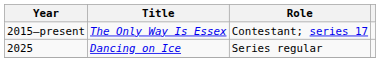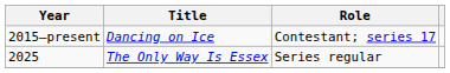 <table class="wikitable plainrowheaders sortable">
 <tr>
 <th>Year</th>
 <th>Title</th>
 <th>Role</th>
 <th class="unsortable"></th>
 </tr>
 <tr>
 <td>2015–present</td>
-<td><em><a href='#'>The Only Way Is Essex</a></em></td>
+<td><em><a href='#'>Dancing on Ice</a></em></td>
 <td>Contestant; <a href='#'>series 17</a></td>
 <td align="center"></td>
 </tr>
 <tr>
 <td>2025</td>
-<td><em><a href='#'>Dancing on Ice</a></em></td>
+<td><em><a href='#'>The Only Way Is Essex</a></em></td>
 <td>Series regular</td>
 <td align="center"></td>
 </tr>
 <tr>
 </tr>
 </table>
